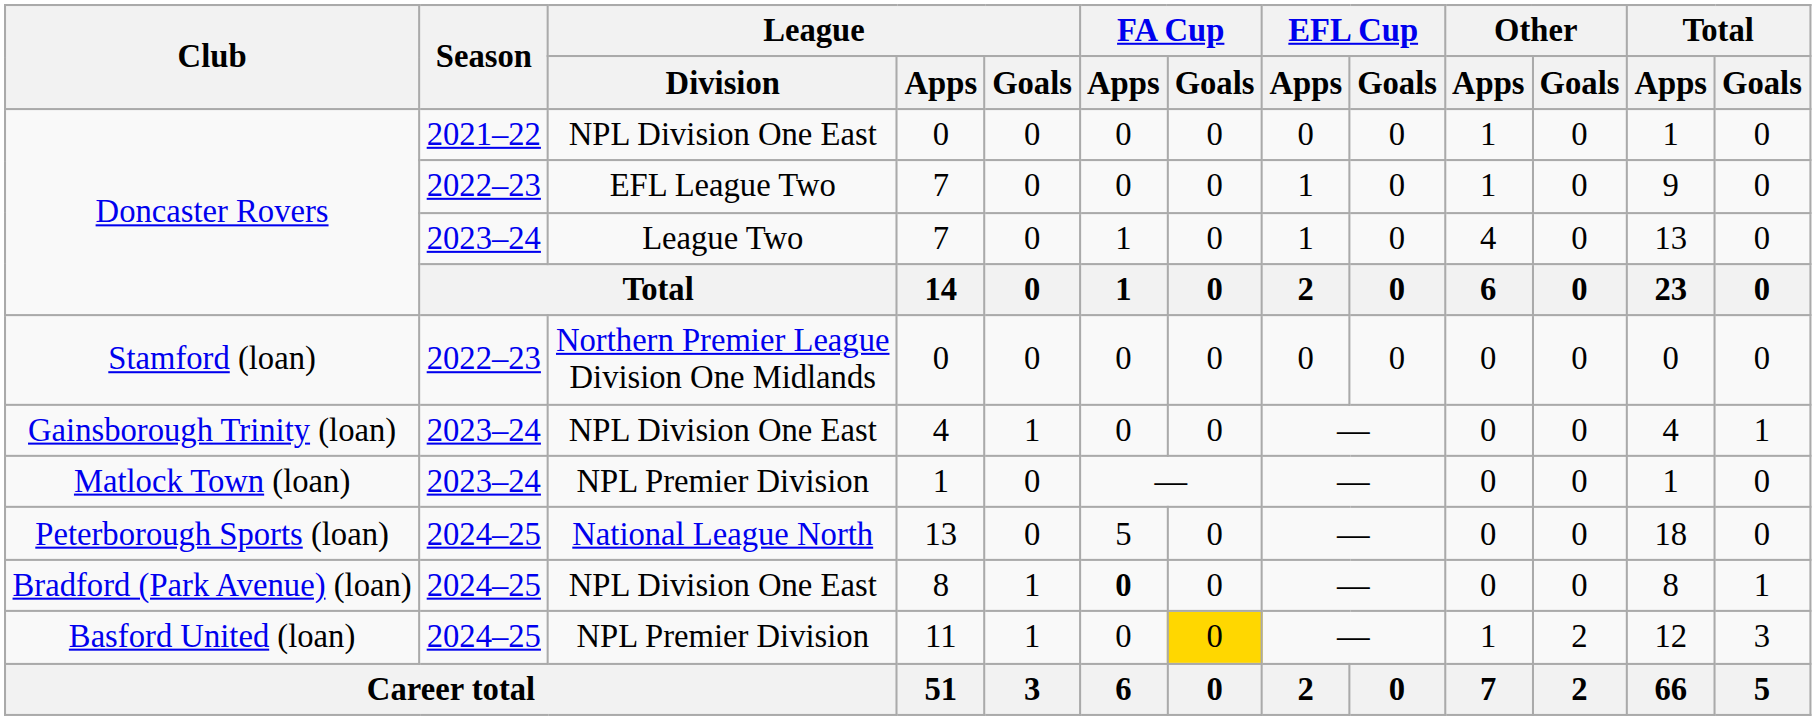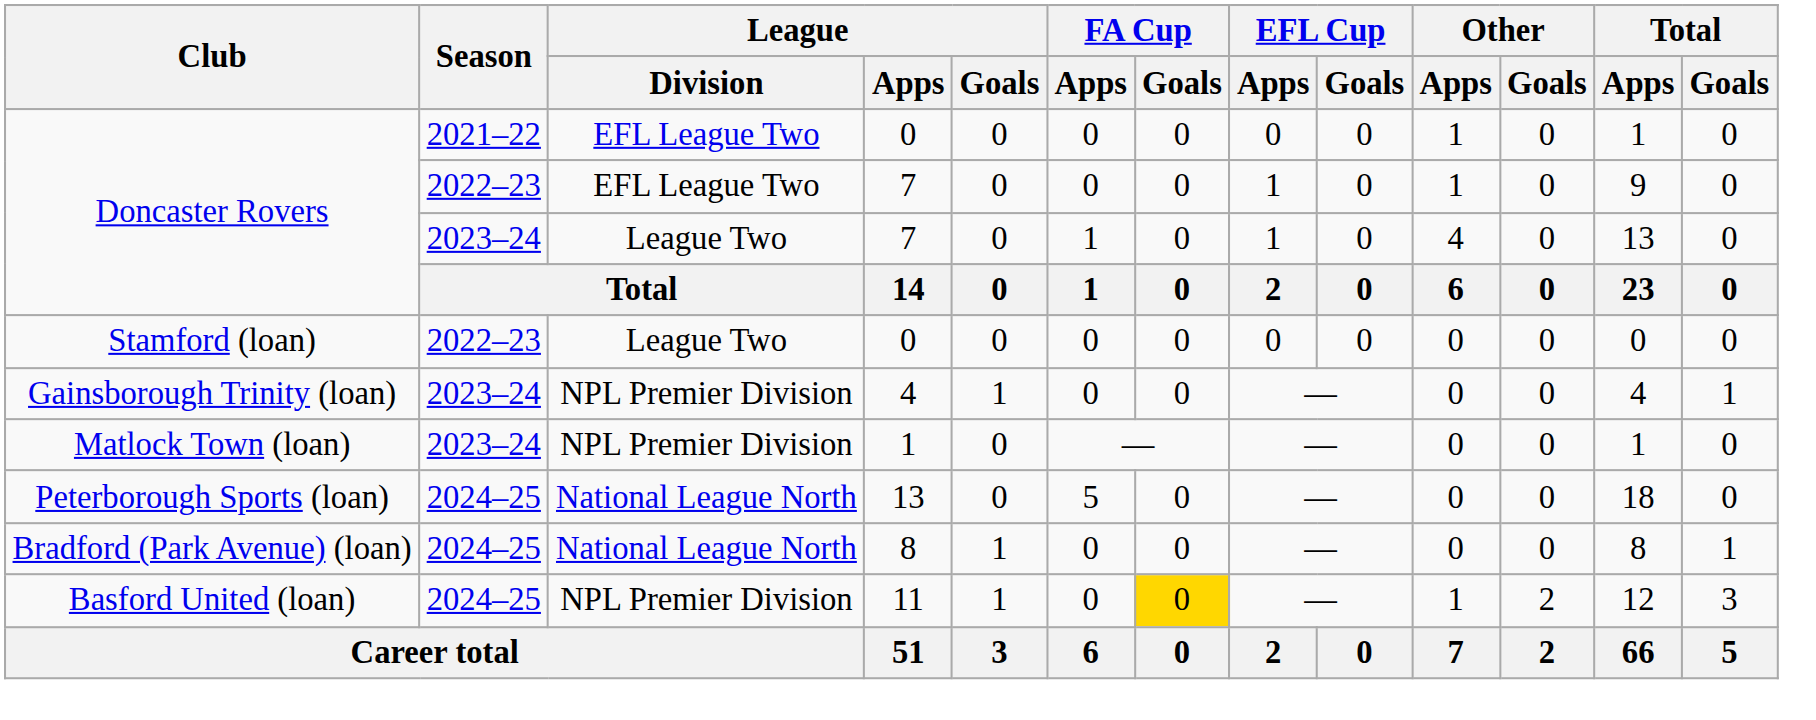 <table class="wikitable" style="text-align:center;">
 <tr>
 <th rowspan="2">Club</th>
 <th rowspan="2">Season</th>
 <th colspan="3">League</th>
 <th colspan="2"><a href='#'>FA Cup</a></th>
 <th colspan="2"><a href='#'>EFL Cup</a></th>
 <th colspan="2">Other</th>
 <th colspan="2">Total</th>
 </tr>
 <tr>
 <th>Division</th>
 <th>Apps</th>
 <th>Goals</th>
 <th>Apps</th>
 <th>Goals</th>
 <th>Apps</th>
 <th>Goals</th>
 <th>Apps</th>
 <th>Goals</th>
 <th>Apps</th>
 <th>Goals</th>
 </tr>
 <tr>
 <td rowspan=4><a href='#'>Doncaster Rovers</a></td>
 <td><a href='#'>2021–22</a></td>
-<td>NPL Division One East</td>
+<td><a href='#'>EFL League Two</a></td>
 <td>0</td>
 <td>0</td>
 <td>0</td>
 <td>0</td>
 <td>0</td>
 <td>0</td>
 <td>1</td>
 <td>0</td>
 <td>1</td>
 <td>0</td>
 </tr>
 <tr>
 <td><a href='#'>2022–23</a></td>
 <td>EFL League Two</td>
 <td>7</td>
 <td>0</td>
 <td>0</td>
 <td>0</td>
 <td>1</td>
 <td>0</td>
 <td>1</td>
 <td>0</td>
 <td>9</td>
 <td>0</td>
 </tr>
 <tr>
 <td><a href='#'>2023–24</a></td>
 <td>League Two</td>
 <td>7</td>
 <td>0</td>
 <td>1</td>
 <td>0</td>
 <td>1</td>
 <td>0</td>
 <td>4</td>
 <td>0</td>
 <td>13</td>
 <td>0</td>
 </tr>
 <tr>
 <th colspan="2">Total</th>
 <th>14</th>
 <th>0</th>
 <th>1</th>
 <th>0</th>
 <th>2</th>
 <th>0</th>
 <th>6</th>
 <th>0</th>
 <th>23</th>
 <th>0</th>
 </tr>
 <tr>
 <td><a href='#'>Stamford</a> (loan)</td>
 <td><a href='#'>2022–23</a></td>
-<td><a href='#'>Northern Premier League</a><br>Division One Midlands</td>
+<td>League Two</td>
 <td>0</td>
 <td>0</td>
 <td>0</td>
 <td>0</td>
 <td>0</td>
 <td>0</td>
 <td>0</td>
 <td>0</td>
 <td>0</td>
 <td>0</td>
 </tr>
 <tr>
 <td><a href='#'>Gainsborough Trinity</a> (loan)</td>
 <td><a href='#'>2023–24</a></td>
-<td>NPL Division One East</td>
+<td>NPL Premier Division</td>
 <td>4</td>
 <td>1</td>
 <td>0</td>
 <td>0</td>
 <td colspan="2">—</td>
 <td>0</td>
 <td>0</td>
 <td>4</td>
 <td>1</td>
 </tr>
 <tr>
 <td><a href='#'>Matlock Town</a> (loan)</td>
 <td><a href='#'>2023–24</a></td>
 <td>NPL Premier Division</td>
 <td>1</td>
 <td>0</td>
 <td colspan="2">—</td>
 <td colspan="2">—</td>
 <td>0</td>
 <td>0</td>
 <td>1</td>
 <td>0</td>
 </tr>
 <tr>
 <td><a href='#'>Peterborough Sports</a> (loan)</td>
 <td><a href='#'>2024–25</a></td>
 <td><a href='#'>National League North</a></td>
 <td>13</td>
 <td>0</td>
 <td>5</td>
 <td>0</td>
 <td colspan="2">—</td>
 <td>0</td>
 <td>0</td>
 <td>18</td>
 <td>0</td>
 </tr>
 <tr>
 <td><a href='#'>Bradford (Park Avenue)</a> (loan)</td>
 <td><a href='#'>2024–25</a></td>
-<td>NPL Division One East</td>
+<td><a href='#'>National League North</a></td>
 <td>8</td>
 <td>1</td>
-<td><strong>0</strong></td>
+<td>0</td>
 <td>0</td>
 <td colspan="2">—</td>
 <td>0</td>
 <td>0</td>
 <td>8</td>
 <td>1</td>
 </tr>
 <tr>
 <td><a href='#'>Basford United</a> (loan)</td>
 <td><a href='#'>2024–25</a></td>
 <td>NPL Premier Division</td>
 <td>11</td>
 <td>1</td>
 <td>0</td>
 <td style="background: gold;">0</td>
 <td colspan="2">—</td>
 <td>1</td>
 <td>2</td>
 <td>12</td>
 <td>3</td>
 </tr>
 <tr>
 <th colspan="3">Career total</th>
 <th>51</th>
 <th>3</th>
 <th>6</th>
 <th>0</th>
 <th>2</th>
 <th>0</th>
 <th>7</th>
 <th>2</th>
 <th>66</th>
 <th>5</th>
 </tr>
 </table>
